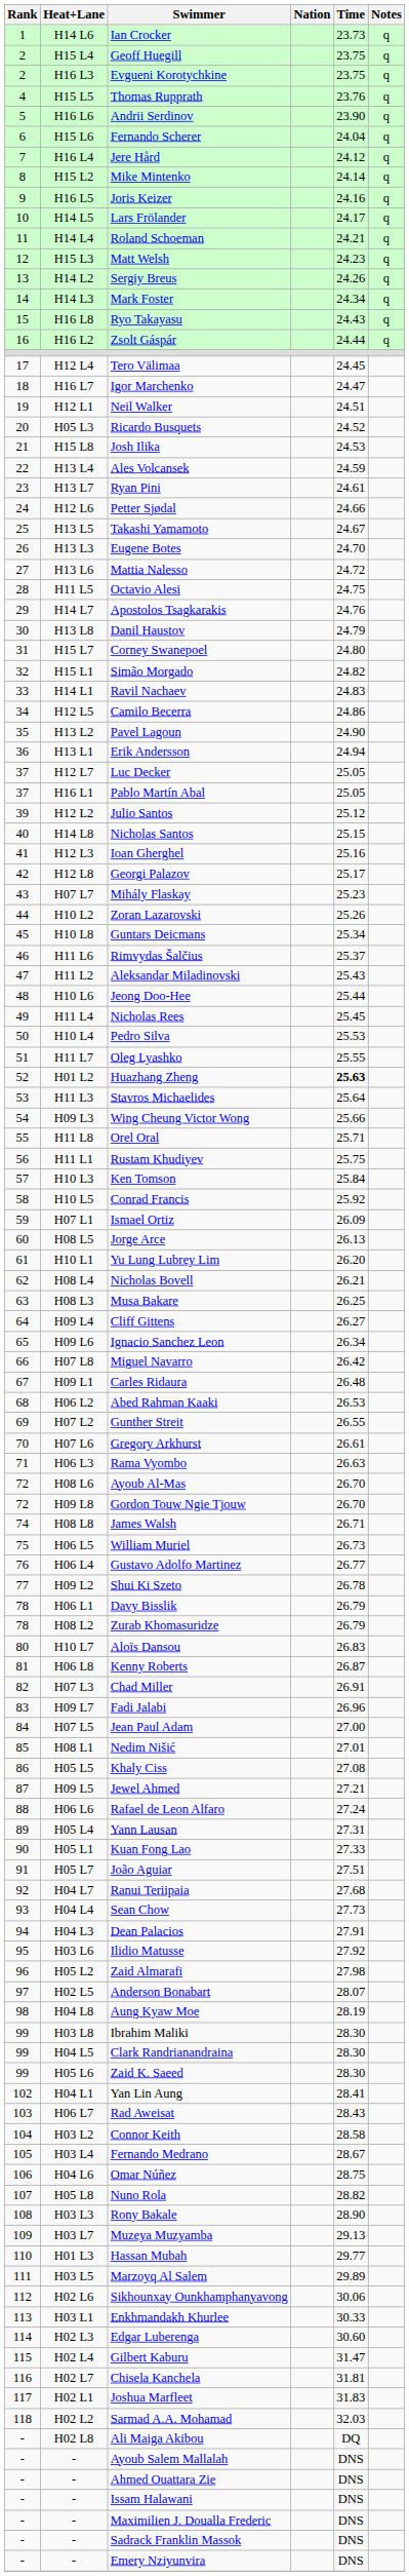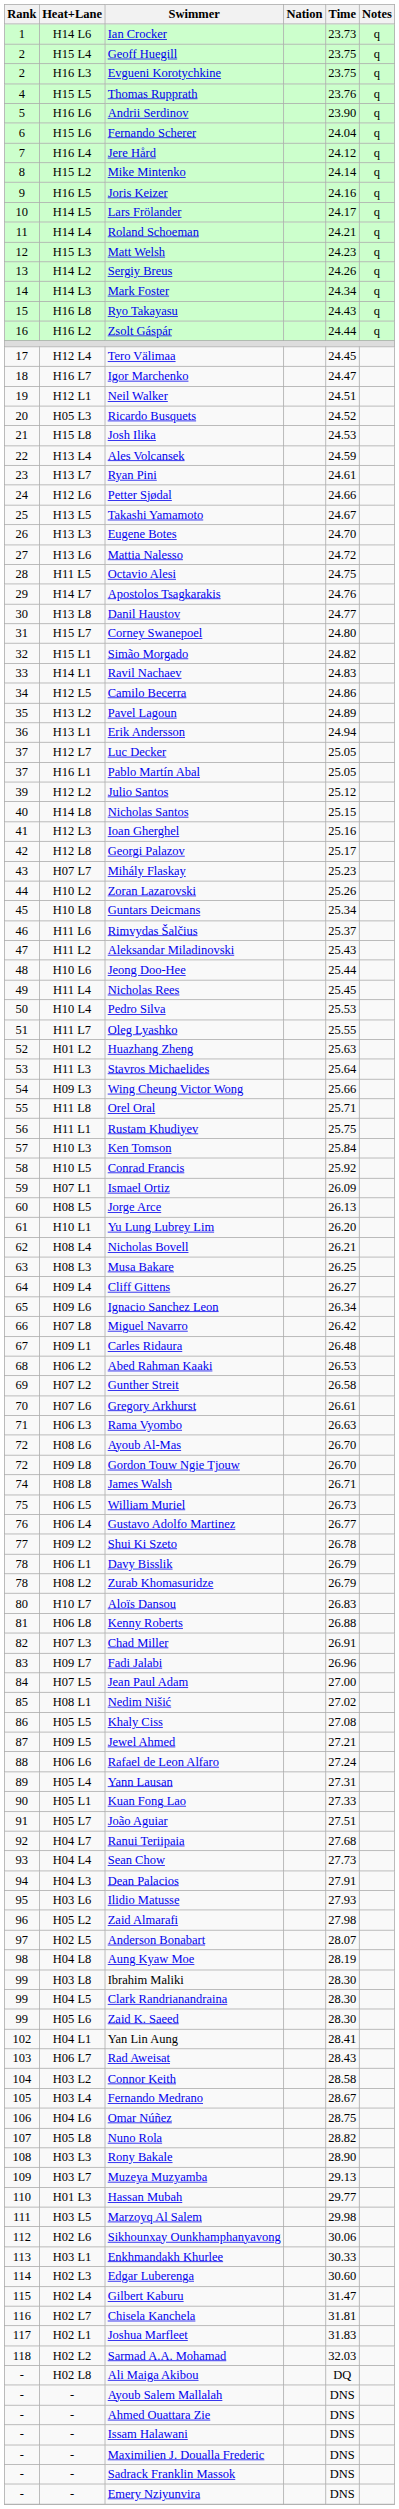 <table class="wikitable sortable" style="text-align:center">
 <tr>
 <th>Rank</th>
 <th>Heat+Lane</th>
 <th>Swimmer</th>
 <th>Nation</th>
 <th>Time</th>
 <th>Notes</th>
 </tr>
 <tr bgcolor=ccffcc>
 <td>1</td>
 <td>H14 L6</td>
 <td align=left><a href='#'>Ian Crocker</a></td>
 <td align=left></td>
 <td>23.73</td>
 <td>q</td>
 </tr>
 <tr bgcolor=ccffcc>
 <td>2</td>
 <td>H15 L4</td>
 <td align=left><a href='#'>Geoff Huegill</a></td>
 <td align=left></td>
 <td>23.75</td>
 <td>q</td>
 </tr>
 <tr bgcolor=ccffcc>
 <td>2</td>
 <td>H16 L3</td>
 <td align=left><a href='#'>Evgueni Korotychkine</a></td>
 <td align=left></td>
 <td>23.75</td>
 <td>q</td>
 </tr>
 <tr bgcolor=ccffcc>
 <td>4</td>
 <td>H15 L5</td>
 <td align=left><a href='#'>Thomas Rupprath</a></td>
 <td align=left></td>
 <td>23.76</td>
 <td>q</td>
 </tr>
 <tr bgcolor=ccffcc>
 <td>5</td>
 <td>H16 L6</td>
 <td align=left><a href='#'>Andrii Serdinov</a></td>
 <td align=left></td>
 <td>23.90</td>
 <td>q</td>
 </tr>
 <tr bgcolor=ccffcc>
 <td>6</td>
 <td>H15 L6</td>
 <td align=left><a href='#'>Fernando Scherer</a></td>
 <td align=left></td>
 <td>24.04</td>
 <td>q</td>
 </tr>
 <tr bgcolor=ccffcc>
 <td>7</td>
 <td>H16 L4</td>
 <td align=left><a href='#'>Jere Hård</a></td>
 <td align=left></td>
 <td>24.12</td>
 <td>q</td>
 </tr>
 <tr bgcolor=ccffcc>
 <td>8</td>
 <td>H15 L2</td>
 <td align=left><a href='#'>Mike Mintenko</a></td>
 <td align=left></td>
 <td>24.14</td>
 <td>q</td>
 </tr>
 <tr bgcolor=ccffcc>
 <td>9</td>
 <td>H16 L5</td>
 <td align=left><a href='#'>Joris Keizer</a></td>
 <td align=left></td>
 <td>24.16</td>
 <td>q</td>
 </tr>
 <tr bgcolor=ccffcc>
 <td>10</td>
 <td>H14 L5</td>
 <td align=left><a href='#'>Lars Frölander</a></td>
 <td align=left></td>
 <td>24.17</td>
 <td>q</td>
 </tr>
 <tr bgcolor=ccffcc>
 <td>11</td>
 <td>H14 L4</td>
 <td align=left><a href='#'>Roland Schoeman</a></td>
 <td align=left></td>
 <td>24.21</td>
 <td>q</td>
 </tr>
 <tr bgcolor=ccffcc>
 <td>12</td>
 <td>H15 L3</td>
 <td align=left><a href='#'>Matt Welsh</a></td>
 <td align=left></td>
 <td>24.23</td>
 <td>q</td>
 </tr>
 <tr bgcolor=ccffcc>
 <td>13</td>
 <td>H14 L2</td>
 <td align=left><a href='#'>Sergiy Breus</a></td>
 <td align=left></td>
 <td>24.26</td>
 <td>q</td>
 </tr>
 <tr bgcolor=ccffcc>
 <td>14</td>
 <td>H14 L3</td>
 <td align=left><a href='#'>Mark Foster</a></td>
 <td align=left></td>
 <td>24.34</td>
 <td>q</td>
 </tr>
 <tr bgcolor=ccffcc>
 <td>15</td>
 <td>H16 L8</td>
 <td align=left><a href='#'>Ryo Takayasu</a></td>
 <td align=left></td>
 <td>24.43</td>
 <td>q</td>
 </tr>
 <tr bgcolor=ccffcc>
 <td>16</td>
 <td>H16 L2</td>
 <td align=left><a href='#'>Zsolt Gáspár</a></td>
 <td align=left></td>
 <td>24.44</td>
 <td>q</td>
 </tr>
 <tr bgcolor=#DDDDDD>
 <td colspan=6></td>
 </tr>
 <tr>
 <td>17</td>
 <td>H12 L4</td>
 <td align=left><a href='#'>Tero Välimaa</a></td>
 <td align=left></td>
 <td>24.45</td>
 <td></td>
 </tr>
 <tr>
 <td>18</td>
 <td>H16 L7</td>
 <td align=left><a href='#'>Igor Marchenko</a></td>
 <td align=left></td>
 <td>24.47</td>
 <td></td>
 </tr>
 <tr>
 <td>19</td>
 <td>H12 L1</td>
 <td align=left><a href='#'>Neil Walker</a></td>
 <td align=left></td>
 <td>24.51</td>
 <td></td>
 </tr>
 <tr>
 <td>20</td>
 <td>H05 L3</td>
 <td align=left><a href='#'>Ricardo Busquets</a></td>
 <td align=left></td>
 <td>24.52</td>
 <td></td>
 </tr>
 <tr>
 <td>21</td>
 <td>H15 L8</td>
 <td align=left><a href='#'>Josh Ilika</a></td>
 <td align=left></td>
 <td>24.53</td>
 <td></td>
 </tr>
 <tr>
 <td>22</td>
 <td>H13 L4</td>
 <td align=left><a href='#'>Ales Volcansek</a></td>
 <td align=left></td>
 <td>24.59</td>
 <td></td>
 </tr>
 <tr>
 <td>23</td>
 <td>H13 L7</td>
 <td align=left><a href='#'>Ryan Pini</a></td>
 <td align=left></td>
 <td>24.61</td>
 <td></td>
 </tr>
 <tr>
 <td>24</td>
 <td>H12 L6</td>
 <td align=left><a href='#'>Petter Sjødal</a></td>
 <td align=left></td>
 <td>24.66</td>
 <td></td>
 </tr>
 <tr>
 <td>25</td>
 <td>H13 L5</td>
 <td align=left><a href='#'>Takashi Yamamoto</a></td>
 <td align=left></td>
 <td>24.67</td>
 <td></td>
 </tr>
 <tr>
 <td>26</td>
 <td>H13 L3</td>
 <td align=left><a href='#'>Eugene Botes</a></td>
 <td align=left></td>
 <td>24.70</td>
 <td></td>
 </tr>
 <tr>
 <td>27</td>
 <td>H13 L6</td>
 <td align=left><a href='#'>Mattia Nalesso</a></td>
 <td align=left></td>
 <td>24.72</td>
 <td></td>
 </tr>
 <tr>
 <td>28</td>
 <td>H11 L5</td>
 <td align=left><a href='#'>Octavio Alesi</a></td>
 <td align=left></td>
 <td>24.75</td>
 <td></td>
 </tr>
 <tr>
 <td>29</td>
 <td>H14 L7</td>
 <td align=left><a href='#'>Apostolos Tsagkarakis</a></td>
 <td align=left></td>
 <td>24.76</td>
 <td></td>
 </tr>
 <tr>
 <td>30</td>
 <td>H13 L8</td>
 <td align=left><a href='#'>Danil Haustov</a></td>
 <td align=left></td>
-<td>24.79</td>
+<td>24.77</td>
 <td></td>
 </tr>
 <tr>
 <td>31</td>
 <td>H15 L7</td>
 <td align=left><a href='#'>Corney Swanepoel</a></td>
 <td align=left></td>
 <td>24.80</td>
 <td></td>
 </tr>
 <tr>
 <td>32</td>
 <td>H15 L1</td>
 <td align=left><a href='#'>Simão Morgado</a></td>
 <td align=left></td>
 <td>24.82</td>
 <td></td>
 </tr>
 <tr>
 <td>33</td>
 <td>H14 L1</td>
 <td align=left><a href='#'>Ravil Nachaev</a></td>
 <td align=left></td>
 <td>24.83</td>
 <td></td>
 </tr>
 <tr>
 <td>34</td>
 <td>H12 L5</td>
 <td align=left><a href='#'>Camilo Becerra</a></td>
 <td align=left></td>
 <td>24.86</td>
 <td></td>
 </tr>
 <tr>
 <td>35</td>
 <td>H13 L2</td>
 <td align=left><a href='#'>Pavel Lagoun</a></td>
 <td align=left></td>
-<td>24.90</td>
+<td>24.89</td>
 <td></td>
 </tr>
 <tr>
 <td>36</td>
 <td>H13 L1</td>
 <td align=left><a href='#'>Erik Andersson</a></td>
 <td align=left></td>
 <td>24.94</td>
 <td></td>
 </tr>
 <tr>
 <td>37</td>
 <td>H12 L7</td>
 <td align=left><a href='#'>Luc Decker</a></td>
 <td align=left></td>
 <td>25.05</td>
 <td></td>
 </tr>
 <tr>
 <td>37</td>
 <td>H16 L1</td>
 <td align=left><a href='#'>Pablo Martín Abal</a></td>
 <td align=left></td>
 <td>25.05</td>
 <td></td>
 </tr>
 <tr>
 <td>39</td>
 <td>H12 L2</td>
 <td align=left><a href='#'>Julio Santos</a></td>
 <td align=left></td>
 <td>25.12</td>
 <td></td>
 </tr>
 <tr>
 <td>40</td>
 <td>H14 L8</td>
 <td align=left><a href='#'>Nicholas Santos</a></td>
 <td align=left></td>
 <td>25.15</td>
 <td></td>
 </tr>
 <tr>
 <td>41</td>
 <td>H12 L3</td>
 <td align=left><a href='#'>Ioan Gherghel</a></td>
 <td align=left></td>
 <td>25.16</td>
 <td></td>
 </tr>
 <tr>
 <td>42</td>
 <td>H12 L8</td>
 <td align=left><a href='#'>Georgi Palazov</a></td>
 <td align=left></td>
 <td>25.17</td>
 <td></td>
 </tr>
 <tr>
 <td>43</td>
 <td>H07 L7</td>
 <td align=left><a href='#'>Mihály Flaskay</a></td>
 <td align=left></td>
 <td>25.23</td>
 <td></td>
 </tr>
 <tr>
 <td>44</td>
 <td>H10 L2</td>
 <td align=left><a href='#'>Zoran Lazarovski</a></td>
 <td align=left></td>
 <td>25.26</td>
 <td></td>
 </tr>
 <tr>
 <td>45</td>
 <td>H10 L8</td>
 <td align=left><a href='#'>Guntars Deicmans</a></td>
 <td align=left></td>
 <td>25.34</td>
 <td></td>
 </tr>
 <tr>
 <td>46</td>
 <td>H11 L6</td>
 <td align=left><a href='#'>Rimvydas Šalčius</a></td>
 <td align=left></td>
 <td>25.37</td>
 <td></td>
 </tr>
 <tr>
 <td>47</td>
 <td>H11 L2</td>
 <td align=left><a href='#'>Aleksandar Miladinovski</a></td>
 <td align=left></td>
 <td>25.43</td>
 <td></td>
 </tr>
 <tr>
 <td>48</td>
 <td>H10 L6</td>
 <td align=left><a href='#'>Jeong Doo-Hee</a></td>
 <td align=left></td>
 <td>25.44</td>
 <td></td>
 </tr>
 <tr>
 <td>49</td>
 <td>H11 L4</td>
 <td align=left><a href='#'>Nicholas Rees</a></td>
 <td align=left></td>
 <td>25.45</td>
 <td></td>
 </tr>
 <tr>
 <td>50</td>
 <td>H10 L4</td>
 <td align=left><a href='#'>Pedro Silva</a></td>
 <td align=left></td>
 <td>25.53</td>
 <td></td>
 </tr>
 <tr>
 <td>51</td>
 <td>H11 L7</td>
 <td align=left><a href='#'>Oleg Lyashko</a></td>
 <td align=left></td>
 <td>25.55</td>
 <td></td>
 </tr>
 <tr>
 <td>52</td>
 <td>H01 L2</td>
 <td align=left><a href='#'>Huazhang Zheng</a></td>
 <td align=left></td>
-<td><strong>25.63</strong></td>
+<td>25.63</td>
 <td></td>
 </tr>
 <tr>
 <td>53</td>
 <td>H11 L3</td>
 <td align=left><a href='#'>Stavros Michaelides</a></td>
 <td align=left></td>
 <td>25.64</td>
 <td></td>
 </tr>
 <tr>
 <td>54</td>
 <td>H09 L3</td>
 <td align=left><a href='#'>Wing Cheung Victor Wong</a></td>
 <td align=left></td>
 <td>25.66</td>
 <td></td>
 </tr>
 <tr>
 <td>55</td>
 <td>H11 L8</td>
 <td align=left><a href='#'>Orel Oral</a></td>
 <td align=left></td>
 <td>25.71</td>
 <td></td>
 </tr>
 <tr>
 <td>56</td>
 <td>H11 L1</td>
 <td align=left><a href='#'>Rustam Khudiyev</a></td>
 <td align=left></td>
 <td>25.75</td>
 <td></td>
 </tr>
 <tr>
 <td>57</td>
 <td>H10 L3</td>
 <td align=left><a href='#'>Ken Tomson</a></td>
 <td align=left></td>
 <td>25.84</td>
 <td></td>
 </tr>
 <tr>
 <td>58</td>
 <td>H10 L5</td>
 <td align=left><a href='#'>Conrad Francis</a></td>
 <td align=left></td>
 <td>25.92</td>
 <td></td>
 </tr>
 <tr>
 <td>59</td>
 <td>H07 L1</td>
 <td align=left><a href='#'>Ismael Ortiz</a></td>
 <td align=left></td>
 <td>26.09</td>
 <td></td>
 </tr>
 <tr>
 <td>60</td>
 <td>H08 L5</td>
 <td align=left><a href='#'>Jorge Arce</a></td>
 <td align=left></td>
 <td>26.13</td>
 <td></td>
 </tr>
 <tr>
 <td>61</td>
 <td>H10 L1</td>
 <td align=left><a href='#'>Yu Lung Lubrey Lim</a></td>
 <td align=left></td>
 <td>26.20</td>
 <td></td>
 </tr>
 <tr>
 <td>62</td>
 <td>H08 L4</td>
 <td align=left><a href='#'>Nicholas Bovell</a></td>
 <td align=left></td>
 <td>26.21</td>
 <td></td>
 </tr>
 <tr>
 <td>63</td>
 <td>H08 L3</td>
 <td align=left><a href='#'>Musa Bakare</a></td>
 <td align=left></td>
 <td>26.25</td>
 <td></td>
 </tr>
 <tr>
 <td>64</td>
 <td>H09 L4</td>
 <td align=left><a href='#'>Cliff Gittens</a></td>
 <td align=left></td>
 <td>26.27</td>
 <td></td>
 </tr>
 <tr>
 <td>65</td>
 <td>H09 L6</td>
 <td align=left><a href='#'>Ignacio Sanchez Leon</a></td>
 <td align=left></td>
 <td>26.34</td>
 <td></td>
 </tr>
 <tr>
 <td>66</td>
 <td>H07 L8</td>
 <td align=left><a href='#'>Miguel Navarro</a></td>
 <td align=left></td>
 <td>26.42</td>
 <td></td>
 </tr>
 <tr>
 <td>67</td>
 <td>H09 L1</td>
 <td align=left><a href='#'>Carles Ridaura</a></td>
 <td align=left></td>
 <td>26.48</td>
 <td></td>
 </tr>
 <tr>
 <td>68</td>
 <td>H06 L2</td>
 <td align=left><a href='#'>Abed Rahman Kaaki</a></td>
 <td align=left></td>
 <td>26.53</td>
 <td></td>
 </tr>
 <tr>
 <td>69</td>
 <td>H07 L2</td>
 <td align=left><a href='#'>Gunther Streit</a></td>
 <td align=left></td>
-<td>26.55</td>
+<td>26.58</td>
 <td></td>
 </tr>
 <tr>
 <td>70</td>
 <td>H07 L6</td>
 <td align=left><a href='#'>Gregory Arkhurst</a></td>
 <td align=left></td>
 <td>26.61</td>
 <td></td>
 </tr>
 <tr>
 <td>71</td>
 <td>H06 L3</td>
 <td align=left><a href='#'>Rama Vyombo</a></td>
 <td align=left></td>
 <td>26.63</td>
 <td></td>
 </tr>
 <tr>
 <td>72</td>
 <td>H08 L6</td>
 <td align=left><a href='#'>Ayoub Al-Mas</a></td>
 <td align=left></td>
 <td>26.70</td>
 <td></td>
 </tr>
 <tr>
 <td>72</td>
 <td>H09 L8</td>
 <td align=left><a href='#'>Gordon Touw Ngie Tjouw</a></td>
 <td align=left></td>
 <td>26.70</td>
 <td></td>
 </tr>
 <tr>
 <td>74</td>
 <td>H08 L8</td>
 <td align=left><a href='#'>James Walsh</a></td>
 <td align=left></td>
 <td>26.71</td>
 <td></td>
 </tr>
 <tr>
 <td>75</td>
 <td>H06 L5</td>
 <td align=left><a href='#'>William Muriel</a></td>
 <td align=left></td>
 <td>26.73</td>
 <td></td>
 </tr>
 <tr>
 <td>76</td>
 <td>H06 L4</td>
 <td align=left><a href='#'>Gustavo Adolfo Martinez</a></td>
 <td align=left></td>
 <td>26.77</td>
 <td></td>
 </tr>
 <tr>
 <td>77</td>
 <td>H09 L2</td>
 <td align=left><a href='#'>Shui Ki Szeto</a></td>
 <td align=left></td>
 <td>26.78</td>
 <td></td>
 </tr>
 <tr>
 <td>78</td>
 <td>H06 L1</td>
 <td align=left><a href='#'>Davy Bisslik</a></td>
 <td align=left></td>
 <td>26.79</td>
 <td></td>
 </tr>
 <tr>
 <td>78</td>
 <td>H08 L2</td>
 <td align=left><a href='#'>Zurab Khomasuridze</a></td>
 <td align=left></td>
 <td>26.79</td>
 <td></td>
 </tr>
 <tr>
 <td>80</td>
 <td>H10 L7</td>
 <td align=left><a href='#'>Aloïs Dansou</a></td>
 <td align=left></td>
 <td>26.83</td>
 <td></td>
 </tr>
 <tr>
 <td>81</td>
 <td>H06 L8</td>
 <td align=left><a href='#'>Kenny Roberts</a></td>
 <td align=left></td>
-<td>26.87</td>
+<td>26.88</td>
 <td></td>
 </tr>
 <tr>
 <td>82</td>
 <td>H07 L3</td>
 <td align=left><a href='#'>Chad Miller</a></td>
 <td align=left></td>
 <td>26.91</td>
 <td></td>
 </tr>
 <tr>
 <td>83</td>
 <td>H09 L7</td>
 <td align=left><a href='#'>Fadi Jalabi</a></td>
 <td align=left></td>
 <td>26.96</td>
 <td></td>
 </tr>
 <tr>
 <td>84</td>
 <td>H07 L5</td>
 <td align=left><a href='#'>Jean Paul Adam</a></td>
 <td align=left></td>
 <td>27.00</td>
 <td></td>
 </tr>
 <tr>
 <td>85</td>
 <td>H08 L1</td>
 <td align=left><a href='#'>Nedim Nišić</a></td>
 <td align=left></td>
-<td>27.01</td>
+<td>27.02</td>
 <td></td>
 </tr>
 <tr>
 <td>86</td>
 <td>H05 L5</td>
 <td align=left><a href='#'>Khaly Ciss</a></td>
 <td align=left></td>
 <td>27.08</td>
 <td></td>
 </tr>
 <tr>
 <td>87</td>
 <td>H09 L5</td>
 <td align=left><a href='#'>Jewel Ahmed</a></td>
 <td align=left></td>
 <td>27.21</td>
 <td></td>
 </tr>
 <tr>
 <td>88</td>
 <td>H06 L6</td>
 <td align=left><a href='#'>Rafael de Leon Alfaro</a></td>
 <td align=left></td>
 <td>27.24</td>
 <td></td>
 </tr>
 <tr>
 <td>89</td>
 <td>H05 L4</td>
 <td align=left><a href='#'>Yann Lausan</a></td>
 <td align=left></td>
 <td>27.31</td>
 <td></td>
 </tr>
 <tr>
 <td>90</td>
 <td>H05 L1</td>
 <td align=left><a href='#'>Kuan Fong Lao</a></td>
 <td align=left></td>
 <td>27.33</td>
 <td></td>
 </tr>
 <tr>
 <td>91</td>
 <td>H05 L7</td>
 <td align=left><a href='#'>João Aguiar</a></td>
 <td align=left></td>
 <td>27.51</td>
 <td></td>
 </tr>
 <tr>
 <td>92</td>
 <td>H04 L7</td>
 <td align=left><a href='#'>Ranui Teriipaia</a></td>
 <td align=left></td>
 <td>27.68</td>
 <td></td>
 </tr>
 <tr>
 <td>93</td>
 <td>H04 L4</td>
 <td align=left><a href='#'>Sean Chow</a></td>
 <td align=left></td>
 <td>27.73</td>
 <td></td>
 </tr>
 <tr>
 <td>94</td>
 <td>H04 L3</td>
 <td align=left><a href='#'>Dean Palacios</a></td>
 <td align=left></td>
 <td>27.91</td>
 <td></td>
 </tr>
 <tr>
 <td>95</td>
 <td>H03 L6</td>
 <td align=left><a href='#'>Ilidio Matusse</a></td>
 <td align=left></td>
-<td>27.92</td>
+<td>27.93</td>
 <td></td>
 </tr>
 <tr>
 <td>96</td>
 <td>H05 L2</td>
 <td align=left><a href='#'>Zaid Almarafi</a></td>
 <td align=left></td>
 <td>27.98</td>
 <td></td>
 </tr>
 <tr>
 <td>97</td>
 <td>H02 L5</td>
 <td align=left><a href='#'>Anderson Bonabart</a></td>
 <td align=left></td>
 <td>28.07</td>
 <td></td>
 </tr>
 <tr>
 <td>98</td>
 <td>H04 L8</td>
 <td align=left><a href='#'>Aung Kyaw Moe</a></td>
 <td align=left></td>
 <td>28.19</td>
 <td></td>
 </tr>
 <tr>
 <td>99</td>
 <td>H03 L8</td>
 <td align=left>Ibrahim Maliki</td>
 <td align=left></td>
 <td>28.30</td>
 <td></td>
 </tr>
 <tr>
 <td>99</td>
 <td>H04 L5</td>
 <td align=left><a href='#'>Clark Randrianandraina</a></td>
 <td align=left></td>
 <td>28.30</td>
 <td></td>
 </tr>
 <tr>
 <td>99</td>
 <td>H05 L6</td>
 <td align=left><a href='#'>Zaid K. Saeed</a></td>
 <td align=left></td>
 <td>28.30</td>
 <td></td>
 </tr>
 <tr>
 <td>102</td>
 <td>H04 L1</td>
 <td align=left>Yan Lin Aung</td>
 <td align=left></td>
 <td>28.41</td>
 <td></td>
 </tr>
 <tr>
 <td>103</td>
 <td>H06 L7</td>
 <td align=left><a href='#'>Rad Aweisat</a></td>
 <td align=left></td>
 <td>28.43</td>
 <td></td>
 </tr>
 <tr>
 <td>104</td>
 <td>H03 L2</td>
 <td align=left><a href='#'>Connor Keith</a></td>
 <td align=left></td>
 <td>28.58</td>
 <td></td>
 </tr>
 <tr>
 <td>105</td>
 <td>H03 L4</td>
 <td align=left><a href='#'>Fernando Medrano</a></td>
 <td align=left></td>
 <td>28.67</td>
 <td></td>
 </tr>
 <tr>
 <td>106</td>
 <td>H04 L6</td>
 <td align=left><a href='#'>Omar Núñez</a></td>
 <td align=left></td>
 <td>28.75</td>
 <td></td>
 </tr>
 <tr>
 <td>107</td>
 <td>H05 L8</td>
 <td align=left><a href='#'>Nuno Rola</a></td>
 <td align=left></td>
 <td>28.82</td>
 <td></td>
 </tr>
 <tr>
 <td>108</td>
 <td>H03 L3</td>
 <td align=left><a href='#'>Rony Bakale</a></td>
 <td align=left></td>
 <td>28.90</td>
 <td></td>
 </tr>
 <tr>
 <td>109</td>
 <td>H03 L7</td>
 <td align=left><a href='#'>Muzeya Muzyamba</a></td>
 <td align=left></td>
 <td>29.13</td>
 <td></td>
 </tr>
 <tr>
 <td>110</td>
 <td>H01 L3</td>
 <td align=left><a href='#'>Hassan Mubah</a></td>
 <td align=left></td>
 <td>29.77</td>
 <td></td>
 </tr>
 <tr>
 <td>111</td>
 <td>H03 L5</td>
 <td align=left><a href='#'>Marzoyq Al Salem</a></td>
 <td align=left></td>
-<td>29.89</td>
+<td>29.98</td>
 <td></td>
 </tr>
 <tr>
 <td>112</td>
 <td>H02 L6</td>
 <td align=left><a href='#'>Sikhounxay Ounkhamphanyavong</a></td>
 <td align=left></td>
 <td>30.06</td>
 <td></td>
 </tr>
 <tr>
 <td>113</td>
 <td>H03 L1</td>
 <td align=left><a href='#'>Enkhmandakh Khurlee</a></td>
 <td align=left></td>
 <td>30.33</td>
 <td></td>
 </tr>
 <tr>
 <td>114</td>
 <td>H02 L3</td>
 <td align=left><a href='#'>Edgar Luberenga</a></td>
 <td align=left></td>
 <td>30.60</td>
 <td></td>
 </tr>
 <tr>
 <td>115</td>
 <td>H02 L4</td>
 <td align=left><a href='#'>Gilbert Kaburu</a></td>
 <td align=left></td>
 <td>31.47</td>
 <td></td>
 </tr>
 <tr>
 <td>116</td>
 <td>H02 L7</td>
 <td align=left><a href='#'>Chisela Kanchela</a></td>
 <td align=left></td>
 <td>31.81</td>
 <td></td>
 </tr>
 <tr>
 <td>117</td>
 <td>H02 L1</td>
 <td align=left><a href='#'>Joshua Marfleet</a></td>
 <td align=left></td>
 <td>31.83</td>
 <td></td>
 </tr>
 <tr>
 <td>118</td>
 <td>H02 L2</td>
 <td align=left><a href='#'>Sarmad A.A. Mohamad</a></td>
 <td align=left></td>
 <td>32.03</td>
 <td></td>
 </tr>
 <tr>
 <td>-</td>
 <td>H02 L8</td>
 <td align=left><a href='#'>Ali Maiga Akibou</a></td>
 <td align=left></td>
 <td>DQ</td>
 <td></td>
 </tr>
 <tr>
 <td>-</td>
 <td>-</td>
 <td align=left><a href='#'>Ayoub Salem Mallalah</a></td>
 <td align=left></td>
 <td>DNS</td>
 <td></td>
 </tr>
 <tr>
 <td>-</td>
 <td>-</td>
 <td align=left><a href='#'>Ahmed Ouattara Zie</a></td>
 <td align=left></td>
 <td>DNS</td>
 <td></td>
 </tr>
 <tr>
 <td>-</td>
 <td>-</td>
 <td align=left><a href='#'>Issam Halawani</a></td>
 <td align=left></td>
 <td>DNS</td>
 <td></td>
 </tr>
 <tr>
 <td>-</td>
 <td>-</td>
 <td align=left><a href='#'>Maximilien J. Doualla Frederic</a></td>
 <td align=left></td>
 <td>DNS</td>
 <td></td>
 </tr>
 <tr>
 <td>-</td>
 <td>-</td>
 <td align=left><a href='#'>Sadrack Franklin Massok</a></td>
 <td align=left></td>
 <td>DNS</td>
 <td></td>
 </tr>
 <tr>
 <td>-</td>
 <td>-</td>
 <td align=left><a href='#'>Emery Nziyunvira</a></td>
 <td align=left></td>
 <td>DNS</td>
 <td></td>
 </tr>
 <tr>
 </tr>
 </table>
